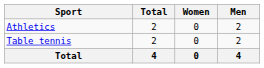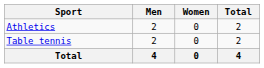 <table class="wikitable sortable" style="text-align:center;">
 <tr>
 <th width=180>Sport</th>
+<th width=55>Men</th>
+<th width=55>Women</th>
 <th width=55>Total</th>
-<th width=55>Women</th>
-<th width=55>Men</th>
 </tr>
 <tr>
 <td align=left><a href='#'>Athletics</a></td>
 <td>2</td>
 <td>0</td>
 <td>2</td>
 </tr>
 <tr>
 <td align=left><a href='#'>Table tennis</a></td>
 <td>2</td>
 <td>0</td>
 <td>2</td>
 </tr>
 <tr>
 <th align=left>Total</th>
 <th>4</th>
 <th>0</th>
 <th>4</th>
 </tr>
 </table>
